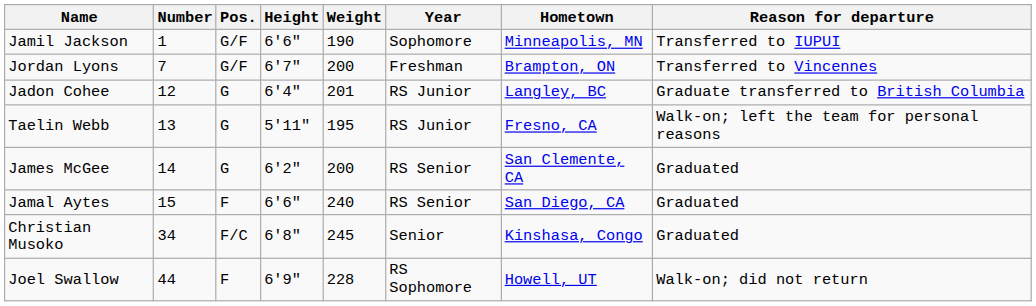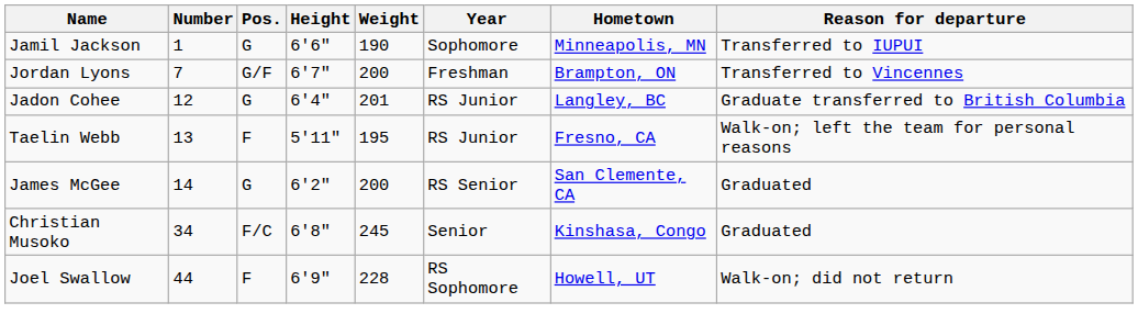 <table class="wikitable sortable">
 <tr>
 <th>Name</th>
 <th>Number</th>
 <th>Pos.</th>
 <th>Height</th>
 <th>Weight</th>
 <th>Year</th>
 <th>Hometown</th>
 <th class="unsortable">Reason for departure</th>
 </tr>
 <tr>
 <td>Jamil Jackson</td>
 <td>1</td>
-<td>G/F</td>
+<td>G</td>
 <td>6'6"</td>
 <td>190</td>
 <td>Sophomore</td>
 <td><a href='#'>Minneapolis, MN</a></td>
 <td>Transferred to <a href='#'>IUPUI</a></td>
 </tr>
 <tr>
 <td>Jordan Lyons</td>
 <td>7</td>
 <td>G/F</td>
 <td>6'7"</td>
 <td>200</td>
 <td>Freshman</td>
 <td><a href='#'>Brampton, ON</a></td>
 <td>Transferred to <a href='#'>Vincennes</a></td>
 </tr>
 <tr>
 <td>Jadon Cohee</td>
 <td>12</td>
 <td>G</td>
 <td>6'4"</td>
 <td>201</td>
 <td>RS Junior</td>
 <td><a href='#'>Langley, BC</a></td>
 <td>Graduate transferred to <a href='#'>British Columbia</a></td>
 </tr>
 <tr>
 <td>Taelin Webb</td>
 <td>13</td>
-<td>G</td>
+<td>F</td>
 <td>5'11"</td>
 <td>195</td>
 <td>RS Junior</td>
 <td><a href='#'>Fresno, CA</a></td>
 <td>Walk-on; left the team for personal reasons</td>
 </tr>
 <tr>
 <td>James McGee</td>
 <td>14</td>
 <td>G</td>
 <td>6'2"</td>
 <td>200</td>
 <td>RS Senior</td>
 <td><a href='#'>San Clemente, CA</a></td>
-<td>Graduated</td>
-</tr>
-<tr>
-<td>Jamal Aytes</td>
-<td>15</td>
-<td>F</td>
-<td>6'6"</td>
-<td>240</td>
-<td>RS Senior</td>
-<td><a href='#'>San Diego, CA</a></td>
 <td>Graduated</td>
 </tr>
 <tr>
 <td>Christian Musoko</td>
 <td>34</td>
 <td>F/C</td>
 <td>6'8"</td>
 <td>245</td>
 <td>Senior</td>
 <td><a href='#'>Kinshasa, Congo</a></td>
 <td>Graduated</td>
 </tr>
 <tr>
 <td>Joel Swallow</td>
 <td>44</td>
 <td>F</td>
 <td>6'9"</td>
 <td>228</td>
 <td>RS Sophomore</td>
 <td><a href='#'>Howell, UT</a></td>
 <td>Walk-on; did not return</td>
 </tr>
 </table>
